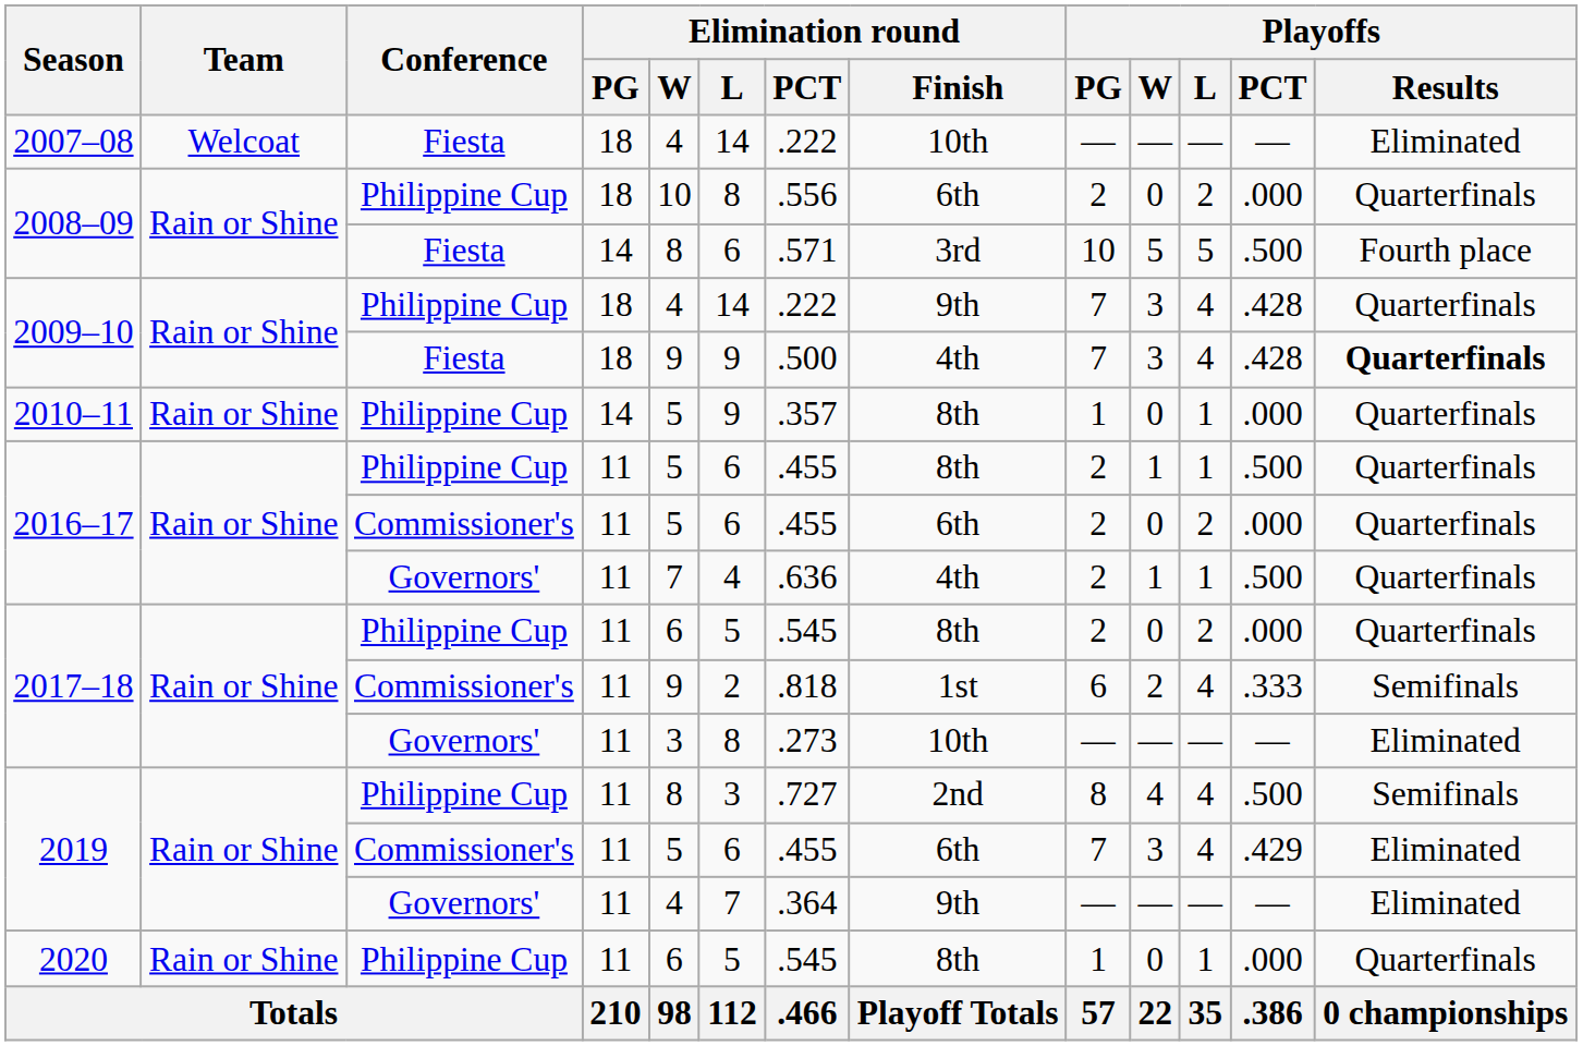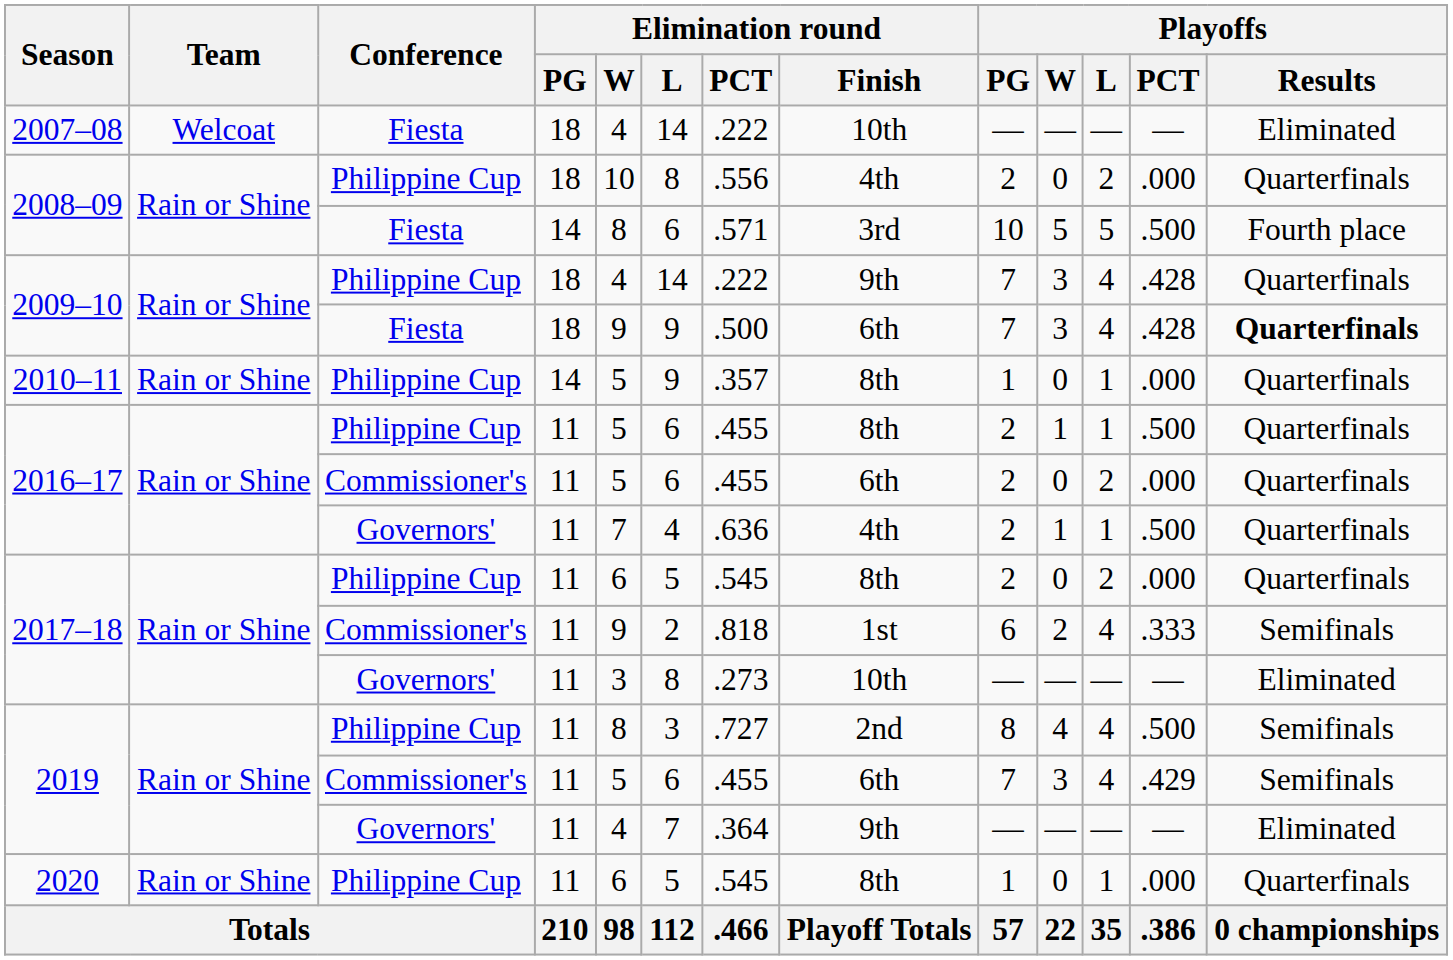 <table class="wikitable" style="text-align:center">
 <tr>
 <th rowspan="2">Season</th>
 <th rowspan="2">Team</th>
 <th rowspan="2">Conference</th>
 <th colspan="5">Elimination round</th>
 <th colspan="5">Playoffs</th>
 </tr>
 <tr>
 <th>PG</th>
 <th>W</th>
 <th>L</th>
 <th>PCT</th>
 <th>Finish</th>
 <th>PG</th>
 <th>W</th>
 <th>L</th>
 <th>PCT</th>
 <th>Results</th>
 </tr>
 <tr>
 <td><a href='#'>2007–08</a></td>
 <td><a href='#'>Welcoat</a></td>
 <td><a href='#'>Fiesta</a></td>
 <td>18</td>
 <td>4</td>
 <td>14</td>
 <td>.222</td>
 <td>10th</td>
 <td>—</td>
 <td>—</td>
 <td>—</td>
 <td>—</td>
 <td>Eliminated</td>
 </tr>
 <tr>
 <td rowspan="2"><a href='#'>2008–09</a></td>
 <td rowspan="2"><a href='#'>Rain or Shine</a></td>
 <td><a href='#'>Philippine Cup</a></td>
 <td>18</td>
 <td>10</td>
 <td>8</td>
 <td>.556</td>
-<td>6th</td>
+<td>4th</td>
 <td>2</td>
 <td>0</td>
 <td>2</td>
 <td>.000</td>
 <td>Quarterfinals</td>
 </tr>
 <tr>
 <td><a href='#'>Fiesta</a></td>
 <td>14</td>
 <td>8</td>
 <td>6</td>
 <td>.571</td>
 <td>3rd</td>
 <td>10</td>
 <td>5</td>
 <td>5</td>
 <td>.500</td>
 <td>Fourth place</td>
 </tr>
 <tr>
 <td rowspan="2"><a href='#'>2009–10</a></td>
 <td rowspan="2"><a href='#'>Rain or Shine</a></td>
 <td><a href='#'>Philippine Cup</a></td>
 <td>18</td>
 <td>4</td>
 <td>14</td>
 <td>.222</td>
 <td>9th</td>
 <td>7</td>
 <td>3</td>
 <td>4</td>
 <td>.428</td>
 <td>Quarterfinals</td>
 </tr>
 <tr>
 <td><a href='#'>Fiesta</a></td>
 <td>18</td>
 <td>9</td>
 <td>9</td>
 <td>.500</td>
-<td>4th</td>
+<td>6th</td>
 <td>7</td>
 <td>3</td>
 <td>4</td>
 <td>.428</td>
 <td><strong>Quarterfinals</strong></td>
 </tr>
 <tr>
 <td><a href='#'>2010–11</a></td>
 <td><a href='#'>Rain or Shine</a></td>
 <td><a href='#'>Philippine Cup</a></td>
 <td>14</td>
 <td>5</td>
 <td>9</td>
 <td>.357</td>
 <td>8th</td>
 <td>1</td>
 <td>0</td>
 <td>1</td>
 <td>.000</td>
 <td>Quarterfinals</td>
 </tr>
 <tr>
 <td rowspan="3"><a href='#'>2016–17</a></td>
 <td rowspan="3"><a href='#'>Rain or Shine</a></td>
 <td><a href='#'>Philippine Cup</a></td>
 <td>11</td>
 <td>5</td>
 <td>6</td>
 <td>.455</td>
 <td>8th</td>
 <td>2</td>
 <td>1</td>
 <td>1</td>
 <td>.500</td>
 <td>Quarterfinals</td>
 </tr>
 <tr>
 <td><a href='#'>Commissioner's</a></td>
 <td>11</td>
 <td>5</td>
 <td>6</td>
 <td>.455</td>
 <td>6th</td>
 <td>2</td>
 <td>0</td>
 <td>2</td>
 <td>.000</td>
 <td>Quarterfinals</td>
 </tr>
 <tr>
 <td><a href='#'>Governors'</a></td>
 <td>11</td>
 <td>7</td>
 <td>4</td>
 <td>.636</td>
 <td>4th</td>
 <td>2</td>
 <td>1</td>
 <td>1</td>
 <td>.500</td>
 <td>Quarterfinals</td>
 </tr>
 <tr>
 <td rowspan="3"><a href='#'>2017–18</a></td>
 <td rowspan="3"><a href='#'>Rain or Shine</a></td>
 <td><a href='#'>Philippine Cup</a></td>
 <td>11</td>
 <td>6</td>
 <td>5</td>
 <td>.545</td>
 <td>8th</td>
 <td>2</td>
 <td>0</td>
 <td>2</td>
 <td>.000</td>
 <td>Quarterfinals</td>
 </tr>
 <tr>
 <td><a href='#'>Commissioner's</a></td>
 <td>11</td>
 <td>9</td>
 <td>2</td>
 <td>.818</td>
 <td>1st</td>
 <td>6</td>
 <td>2</td>
 <td>4</td>
 <td>.333</td>
 <td>Semifinals</td>
 </tr>
 <tr>
 <td><a href='#'>Governors'</a></td>
 <td>11</td>
 <td>3</td>
 <td>8</td>
 <td>.273</td>
 <td>10th</td>
 <td>—</td>
 <td>—</td>
 <td>—</td>
 <td>—</td>
 <td>Eliminated</td>
 </tr>
 <tr>
 <td rowspan="3"><a href='#'>2019</a></td>
 <td rowspan="3"><a href='#'>Rain or Shine</a></td>
 <td><a href='#'>Philippine Cup</a></td>
 <td>11</td>
 <td>8</td>
 <td>3</td>
 <td>.727</td>
 <td>2nd</td>
 <td>8</td>
 <td>4</td>
 <td>4</td>
 <td>.500</td>
 <td>Semifinals</td>
 </tr>
 <tr>
 <td><a href='#'>Commissioner's</a></td>
 <td>11</td>
 <td>5</td>
 <td>6</td>
 <td>.455</td>
 <td>6th</td>
 <td>7</td>
 <td>3</td>
 <td>4</td>
 <td>.429</td>
-<td>Eliminated</td>
+<td>Semifinals</td>
 </tr>
 <tr>
 <td><a href='#'>Governors'</a></td>
 <td>11</td>
 <td>4</td>
 <td>7</td>
 <td>.364</td>
 <td>9th</td>
 <td>—</td>
 <td>—</td>
 <td>—</td>
 <td>—</td>
 <td>Eliminated</td>
 </tr>
 <tr>
 <td><a href='#'>2020</a></td>
 <td><a href='#'>Rain or Shine</a></td>
 <td><a href='#'>Philippine Cup</a></td>
 <td>11</td>
 <td>6</td>
 <td>5</td>
 <td>.545</td>
 <td>8th</td>
 <td>1</td>
 <td>0</td>
 <td>1</td>
 <td>.000</td>
 <td>Quarterfinals</td>
 </tr>
 <tr>
 <th colspan="3">Totals</th>
 <th>210</th>
 <th>98</th>
 <th>112</th>
 <th>.466</th>
 <th>Playoff Totals</th>
 <th>57</th>
 <th>22</th>
 <th>35</th>
 <th>.386</th>
 <th>0 championships</th>
 </tr>
 </table>
